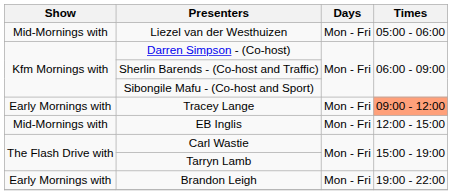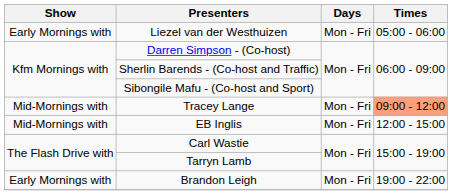 <table class="wikitable sortable" style="text-align:center;">
 <tr>
 <th>Show</th>
 <th>Presenters</th>
 <th>Days</th>
 <th>Times</th>
 </tr>
 <tr>
-<td>Mid-Mornings with</td>
+<td>Early Mornings with</td>
 <td>Liezel van der Westhuizen</td>
 <td>Mon - Fri</td>
 <td>05:00 - 06:00</td>
 </tr>
 <tr>
 <td rowspan="3">Kfm Mornings with</td>
 <td><a href='#'>Darren Simpson</a> - (Co-host)</td>
 <td rowspan="3">Mon - Fri</td>
 <td rowspan="3">06:00 - 09:00</td>
 </tr>
 <tr>
 <td>Sherlin Barends - (Co-host and Traffic)</td>
 </tr>
 <tr>
 <td>Sibongile Mafu - (Co-host and Sport)</td>
 </tr>
 <tr>
-<td>Early Mornings with</td>
+<td>Mid-Mornings with</td>
 <td>Tracey Lange</td>
 <td>Mon - Fri</td>
 <td style="background: lightsalmon;">09:00 - 12:00</td>
 </tr>
 <tr>
 <td>Mid-Mornings with</td>
 <td>EB Inglis</td>
 <td>Mon - Fri</td>
 <td>12:00 - 15:00</td>
 </tr>
 <tr>
 <td rowspan="2">The Flash Drive with</td>
 <td>Carl Wastie</td>
 <td rowspan="2">Mon - Fri</td>
 <td rowspan="2">15:00 - 19:00</td>
 </tr>
 <tr>
 <td>Tarryn Lamb</td>
 </tr>
 <tr>
 <td>Early Mornings with</td>
 <td>Brandon Leigh</td>
 <td>Mon - Fri</td>
 <td>19:00 - 22:00</td>
 </tr>
 <tr>
 </tr>
 </table>
